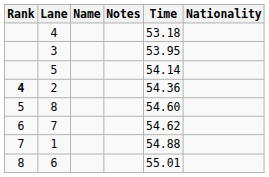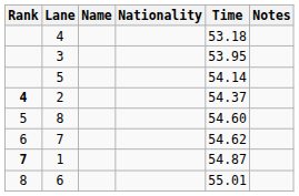 <table class="wikitable sortable" style="text-align:center">
 <tr>
 <th>Rank</th>
 <th>Lane</th>
 <th>Name</th>
+<th>Nationality</th>
+<th>Time</th>
 <th>Notes</th>
-<th>Time</th>
-<th>Nationality</th>
 </tr>
 <tr>
 <td></td>
 <td>4</td>
 <td align="left"></td>
+<td align=left></td>
+<td>53.18</td>
 <td></td>
-<td>53.18</td>
-<td align=left></td>
 </tr>
 <tr>
 <td></td>
 <td>3</td>
 <td align="left"></td>
+<td align="left"></td>
+<td>53.95</td>
 <td></td>
-<td>53.95</td>
-<td align="left"></td>
 </tr>
 <tr>
 <td></td>
 <td>5</td>
 <td align="left"></td>
+<td align="left"></td>
+<td>54.14</td>
 <td></td>
-<td>54.14</td>
-<td align="left"></td>
 </tr>
 <tr>
 <td><strong>4</strong></td>
 <td>2</td>
 <td align="left"></td>
+<td align="left"></td>
+<td>54.37</td>
 <td></td>
-<td>54.36</td>
-<td align="left"></td>
 </tr>
 <tr>
 <td>5</td>
 <td>8</td>
 <td align="left"></td>
+<td align="left"></td>
+<td>54.60</td>
 <td></td>
-<td>54.60</td>
-<td align="left"></td>
 </tr>
 <tr>
 <td>6</td>
 <td>7</td>
 <td align="left"></td>
+<td align=left></td>
+<td>54.62</td>
 <td></td>
-<td>54.62</td>
-<td align=left></td>
 </tr>
 <tr>
-<td>7</td>
+<td><strong>7</strong></td>
 <td>1</td>
 <td align="left"></td>
+<td align=left></td>
+<td>54.87</td>
 <td></td>
-<td>54.88</td>
-<td align=left></td>
 </tr>
 <tr>
 <td>8</td>
 <td>6</td>
 <td align="left"></td>
+<td align="left"></td>
+<td>55.01</td>
 <td></td>
-<td>55.01</td>
-<td align="left"></td>
 </tr>
 </table>
